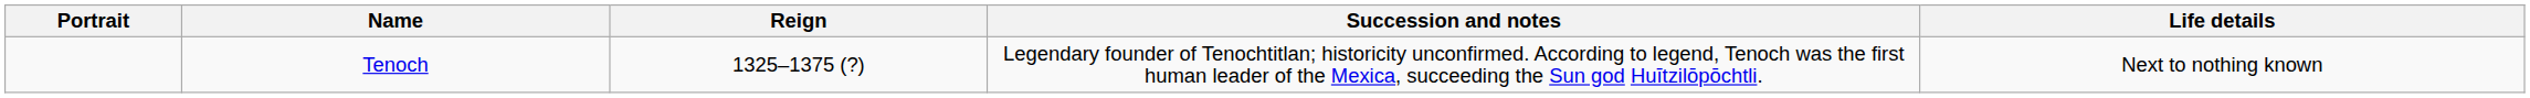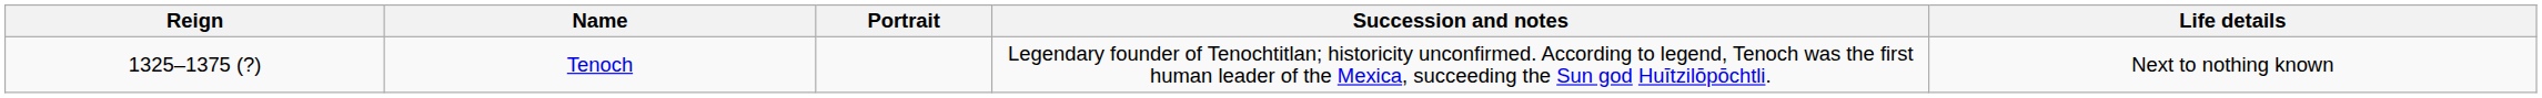 <table class="wikitable" style="width:100%; text-align:center;">
 <tr>
+<th width="15%">Reign</th>
+<th width="17%">Name</th>
 <th width="7%">Portrait</th>
-<th width="17%">Name</th>
-<th width="15%">Reign</th>
 <th width="37%">Succession and notes</th>
 <th width="24%">Life details</th>
 </tr>
 <tr>
+<td> 1325–1375 (?)<br></td>
+<td><a href='#'>Tenoch</a><br></td>
 <td></td>
-<td><a href='#'>Tenoch</a><br></td>
-<td> 1325–1375 (?)<br></td>
 <td>Legendary founder of Tenochtitlan; historicity unconfirmed. According to legend, Tenoch was the first human leader of the <a href='#'>Mexica</a>, succeeding the <a href='#'>Sun god</a> <a href='#'>Huītzilōpōchtli</a>.</td>
 <td>Next to nothing known</td>
 </tr>
 </table>
